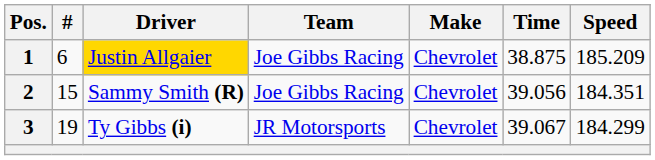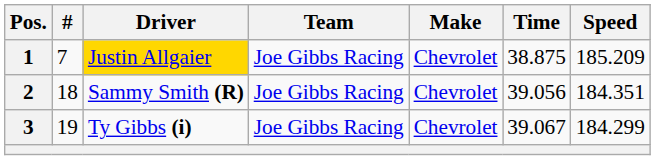 <table class="wikitable" style="font-size:95%">
 <tr>
 <th>Pos.</th>
 <th>#</th>
 <th>Driver</th>
 <th>Team</th>
 <th>Make</th>
 <th>Time</th>
 <th>Speed</th>
 </tr>
 <tr>
 <th>1</th>
-<td>6</td>
+<td>7</td>
 <td style="background: gold;"><a href='#'>Justin Allgaier</a></td>
 <td><a href='#'>Joe Gibbs Racing</a></td>
 <td><a href='#'>Chevrolet</a></td>
 <td>38.875</td>
 <td>185.209</td>
 </tr>
 <tr>
 <th>2</th>
-<td>15</td>
+<td>18</td>
 <td><a href='#'>Sammy Smith</a> <strong>(R)</strong></td>
 <td><a href='#'>Joe Gibbs Racing</a></td>
 <td><a href='#'>Chevrolet</a></td>
 <td>39.056</td>
 <td>184.351</td>
 </tr>
 <tr>
 <th>3</th>
 <td>19</td>
 <td><a href='#'>Ty Gibbs</a> <strong>(i)</strong></td>
-<td><a href='#'>JR Motorsports</a></td>
+<td><a href='#'>Joe Gibbs Racing</a></td>
 <td><a href='#'>Chevrolet</a></td>
 <td>39.067</td>
 <td>184.299</td>
 </tr>
 <tr>
 <th colspan="7"></th>
 </tr>
 </table>
